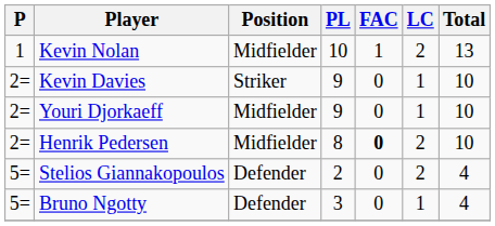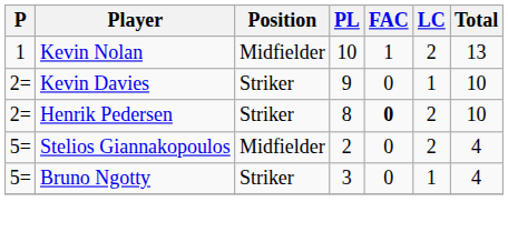 <table class="wikitable sortable">
 <tr>
 <th>P</th>
 <th>Player</th>
 <th>Position</th>
 <th><a href='#'>PL</a></th>
 <th><a href='#'>FAC</a></th>
 <th><a href='#'>LC</a></th>
 <th>Total</th>
 </tr>
 <tr>
 <td align=center>1</td>
 <td> <a href='#'>Kevin Nolan</a></td>
 <td>Midfielder</td>
 <td align=center>10</td>
 <td align=center>1</td>
 <td align=center>2</td>
 <td align=center>13</td>
 </tr>
 <tr>
 <td align=center>2=</td>
 <td> <a href='#'>Kevin Davies</a></td>
 <td>Striker</td>
 <td align=center>9</td>
 <td align=center>0</td>
 <td align=center>1</td>
 <td align=center>10</td>
 </tr>
 <tr>
 <td align=center>2=</td>
-<td>  <a href='#'>Youri Djorkaeff</a></td>
-<td>Midfielder</td>
-<td align=center>9</td>
-<td align=center>0</td>
-<td align=center>1</td>
-<td align=center>10</td>
-</tr>
-<tr>
-<td align=center>2=</td>
 <td> <a href='#'>Henrik Pedersen</a></td>
-<td>Midfielder</td>
+<td>Striker</td>
 <td align=center>8</td>
 <td align=center><strong>0</strong></td>
 <td align=center>2</td>
 <td align=center>10</td>
 </tr>
 <tr>
 <td align=center>5=</td>
 <td> <a href='#'>Stelios Giannakopoulos</a></td>
-<td>Defender</td>
+<td>Midfielder</td>
 <td align=center>2</td>
 <td align=center>0</td>
 <td align=center>2</td>
 <td align=center>4</td>
 </tr>
 <tr>
 <td align=center>5=</td>
 <td> <a href='#'>Bruno Ngotty</a></td>
-<td>Defender</td>
+<td>Striker</td>
 <td align=center>3</td>
 <td align=center>0</td>
 <td align=center>1</td>
 <td align=center>4</td>
 </tr>
 <tr>
 </tr>
 </table>
